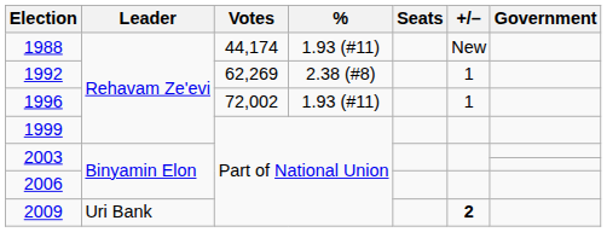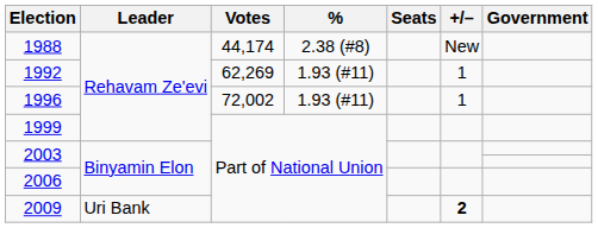 <table class=wikitable style=text-align:center>
 <tr>
 <th>Election</th>
 <th>Leader</th>
 <th>Votes</th>
 <th>%</th>
 <th>Seats</th>
 <th>+/–</th>
 <th>Government</th>
 </tr>
 <tr>
 <td><a href='#'>1988</a></td>
 <td align=left rowspan=4><a href='#'>Rehavam Ze'evi</a></td>
 <td>44,174</td>
-<td>1.93 (#11)</td>
+<td>2.38 (#8)</td>
 <td></td>
 <td>New</td>
 <td></td>
 </tr>
 <tr>
 <td><a href='#'>1992</a></td>
 <td>62,269</td>
-<td>2.38 (#8)</td>
+<td>1.93 (#11)</td>
 <td></td>
 <td> 1</td>
 <td></td>
 </tr>
 <tr>
 <td><a href='#'>1996</a></td>
 <td>72,002</td>
 <td>1.93 (#11)</td>
 <td></td>
 <td> 1</td>
 <td></td>
 </tr>
 <tr>
 <td><a href='#'>1999</a></td>
 <td colspan=2 rowspan=5>Part of <a href='#'>National Union</a></td>
 <td></td>
 <td></td>
 <td></td>
 </tr>
 <tr>
 <td rowspan=2><a href='#'>2003</a></td>
 <td align=left rowspan=3><a href='#'>Binyamin Elon</a></td>
 <td rowspan=2></td>
 <td rowspan=2></td>
 <td></td>
 </tr>
 <tr>
 <td></td>
 </tr>
 <tr>
 <td><a href='#'>2006</a></td>
 <td></td>
 <td></td>
 <td></td>
 </tr>
 <tr>
 <td><a href='#'>2009</a></td>
 <td align=left>Uri Bank</td>
 <td></td>
 <td><strong> 2</strong></td>
 <td></td>
 </tr>
 </table>
